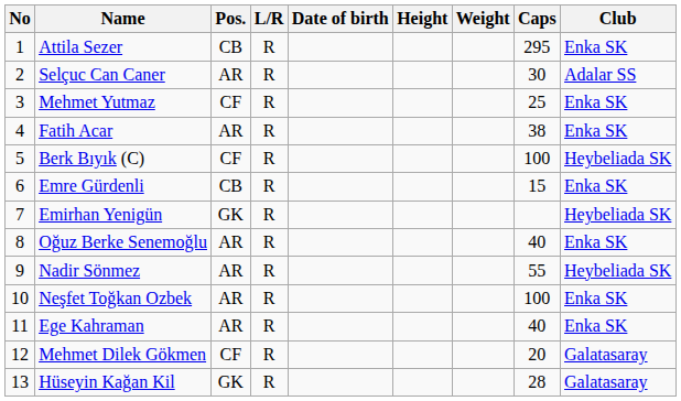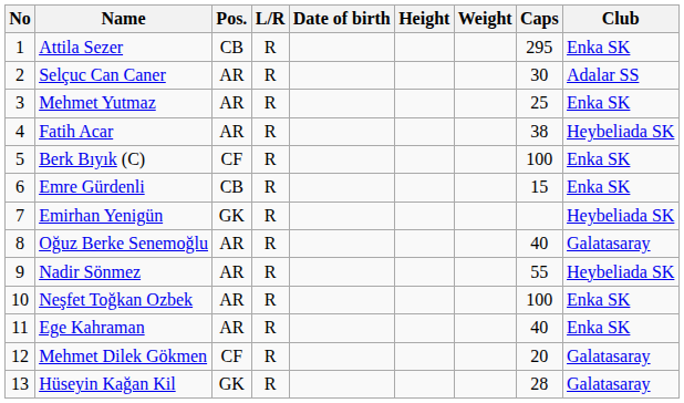 <table class="wikitable sortable" style="text-align:center;">
 <tr>
 <th>No</th>
 <th>Name</th>
 <th>Pos.</th>
 <th>L/R</th>
 <th>Date of birth</th>
 <th>Height</th>
 <th>Weight</th>
 <th>Caps</th>
 <th>Club</th>
 </tr>
 <tr>
 <td>1</td>
 <td align=left><a href='#'>Attila Sezer</a></td>
 <td>CB</td>
 <td>R</td>
 <td align=left></td>
 <td></td>
 <td></td>
 <td>295</td>
 <td align=left> <a href='#'>Enka SK</a></td>
 </tr>
 <tr>
 <td>2</td>
 <td align=left><a href='#'>Selçuc Can Caner</a></td>
 <td>AR</td>
 <td>R</td>
 <td align=left></td>
 <td></td>
 <td></td>
 <td>30</td>
 <td align=left> <a href='#'>Adalar SS</a></td>
 </tr>
 <tr>
 <td>3</td>
 <td align=left><a href='#'>Mehmet Yutmaz</a></td>
-<td>CF</td>
+<td>AR</td>
 <td>R</td>
 <td align=left></td>
 <td></td>
 <td></td>
 <td>25</td>
 <td align=left> <a href='#'>Enka SK</a></td>
 </tr>
 <tr>
 <td>4</td>
 <td align=left><a href='#'>Fatih Acar</a></td>
 <td>AR</td>
 <td>R</td>
 <td align=left></td>
 <td></td>
 <td></td>
 <td>38</td>
-<td align=left> <a href='#'>Enka SK</a></td>
+<td align=left> <a href='#'>Heybeliada SK</a></td>
 </tr>
 <tr>
 <td>5</td>
 <td align=left><a href='#'>Berk Bıyık</a> (C)</td>
 <td>CF</td>
 <td>R</td>
 <td align=left></td>
 <td></td>
 <td></td>
 <td>100</td>
-<td align=left> <a href='#'>Heybeliada SK</a></td>
+<td align=left> <a href='#'>Enka SK</a></td>
 </tr>
 <tr>
 <td>6</td>
 <td align=left><a href='#'>Emre Gürdenli</a></td>
 <td>CB</td>
 <td>R</td>
 <td align=left></td>
 <td></td>
 <td></td>
 <td>15</td>
 <td align=left> <a href='#'>Enka SK</a></td>
 </tr>
 <tr>
 <td>7</td>
 <td align=left><a href='#'>Emirhan Yenigün</a></td>
 <td>GK</td>
 <td>R</td>
 <td align=left></td>
 <td></td>
 <td></td>
 <td></td>
 <td align=left> <a href='#'>Heybeliada SK</a></td>
 </tr>
 <tr>
 <td>8</td>
 <td align=left><a href='#'>Oğuz Berke Senemoğlu</a></td>
 <td>AR</td>
 <td>R</td>
 <td align=left></td>
 <td></td>
 <td></td>
 <td>40</td>
-<td align=left> <a href='#'>Enka SK</a></td>
+<td align=left> <a href='#'>Galatasaray</a></td>
 </tr>
 <tr>
 <td>9</td>
 <td align=left><a href='#'>Nadir Sönmez</a></td>
 <td>AR</td>
 <td>R</td>
 <td align=left></td>
 <td></td>
 <td></td>
 <td>55</td>
 <td align=left> <a href='#'>Heybeliada SK</a></td>
 </tr>
 <tr>
 <td>10</td>
 <td align=left><a href='#'>Neşfet Toğkan Ozbek</a></td>
 <td>AR</td>
 <td>R</td>
 <td align=left></td>
 <td></td>
 <td></td>
 <td>100</td>
 <td align=left> <a href='#'>Enka SK</a></td>
 </tr>
 <tr>
 <td>11</td>
 <td align=left><a href='#'>Ege Kahraman</a></td>
 <td>AR</td>
 <td>R</td>
 <td align=left></td>
 <td></td>
 <td></td>
 <td>40</td>
 <td align=left> <a href='#'>Enka SK</a></td>
 </tr>
 <tr>
 <td>12</td>
 <td align=left><a href='#'>Mehmet Dilek Gökmen</a></td>
 <td>CF</td>
 <td>R</td>
 <td align=left></td>
 <td></td>
 <td></td>
 <td>20</td>
 <td align=left> <a href='#'>Galatasaray</a></td>
 </tr>
 <tr>
 <td>13</td>
 <td align=left><a href='#'>Hüseyin Kağan Kil</a></td>
 <td>GK</td>
 <td>R</td>
 <td align=left></td>
 <td></td>
 <td></td>
 <td>28</td>
 <td align=left> <a href='#'>Galatasaray</a></td>
 </tr>
 </table>
